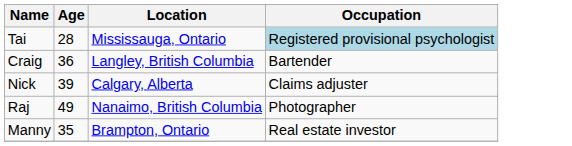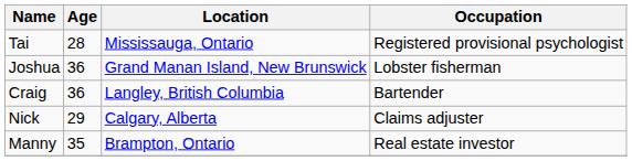 <table class="wikitable">
 <tr>
 <th>Name</th>
 <th>Age</th>
 <th>Location</th>
 <th>Occupation</th>
 </tr>
 <tr>
 <td>Tai</td>
 <td>28</td>
 <td><a href='#'>Mississauga, Ontario</a></td>
-<td style="background: lightblue;">Registered provisional psychologist</td>
+<td>Registered provisional psychologist</td>
+</tr>
+<tr>
+<td>Joshua</td>
+<td>36</td>
+<td><a href='#'>Grand Manan Island, New Brunswick</a></td>
+<td>Lobster fisherman</td>
 </tr>
 <tr>
 <td>Craig</td>
 <td>36</td>
 <td><a href='#'>Langley, British Columbia</a></td>
 <td>Bartender</td>
 </tr>
 <tr>
 <td>Nick</td>
-<td>39</td>
+<td>29</td>
 <td><a href='#'>Calgary, Alberta</a></td>
 <td>Claims adjuster</td>
-</tr>
-<tr>
-<td>Raj</td>
-<td>49</td>
-<td><a href='#'>Nanaimo, British Columbia</a></td>
-<td>Photographer</td>
 </tr>
 <tr>
 <td>Manny</td>
 <td>35</td>
 <td><a href='#'>Brampton, Ontario</a></td>
 <td>Real estate investor</td>
 </tr>
 <tr>
 </tr>
 </table>
